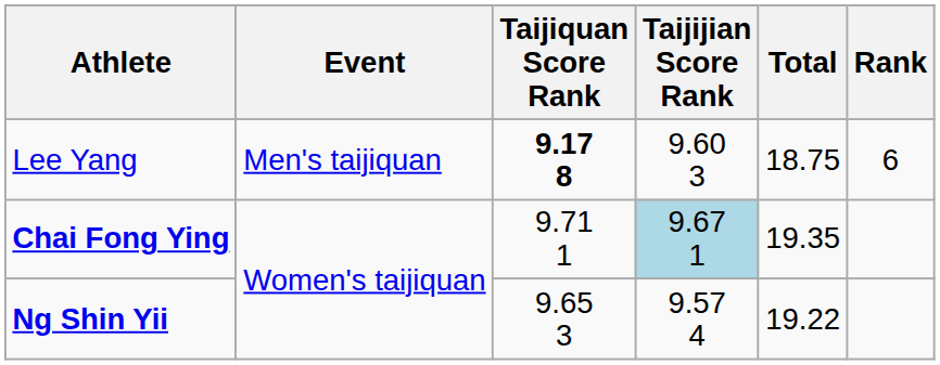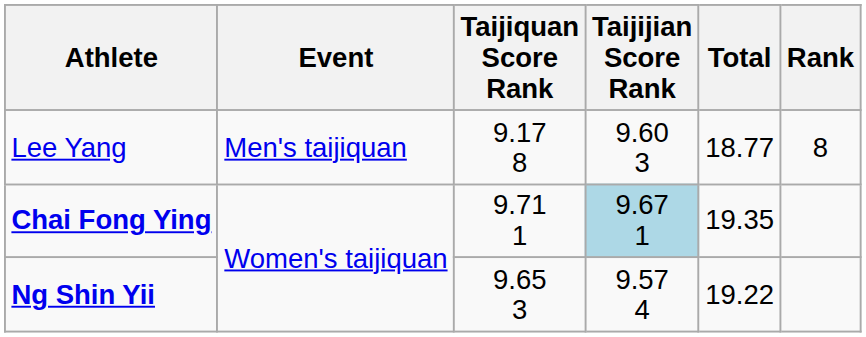 <table class="wikitable" style="text-align:center; font-size:90%">
 <tr>
 <th>Athlete</th>
 <th>Event</th>
 <th>Taijiquan<br>Score<br>Rank</th>
 <th>Taijijian<br>Score<br>Rank</th>
 <th>Total</th>
 <th>Rank</th>
 </tr>
 <tr>
 <td align=left><a href='#'>Lee Yang</a></td>
 <td align=left><a href='#'>Men's taijiquan</a></td>
-<td><strong>9.17<br>8</strong></td>
+<td>9.17<br>8</td>
 <td>9.60<br>3</td>
-<td>18.75</td>
-<td>6</td>
+<td>18.77</td>
+<td>8</td>
 </tr>
 <tr>
 <td align=left><strong><a href='#'>Chai Fong Ying</a></strong></td>
 <td align=left rowspan=2><a href='#'>Women's taijiquan</a></td>
 <td>9.71<br>1</td>
 <td style="background: lightblue;">9.67<br>1</td>
 <td>19.35</td>
 <td></td>
 </tr>
 <tr>
 <td align=left><strong><a href='#'>Ng Shin Yii</a></strong></td>
 <td>9.65<br>3</td>
 <td>9.57<br>4</td>
 <td>19.22</td>
 <td></td>
 </tr>
 </table>
